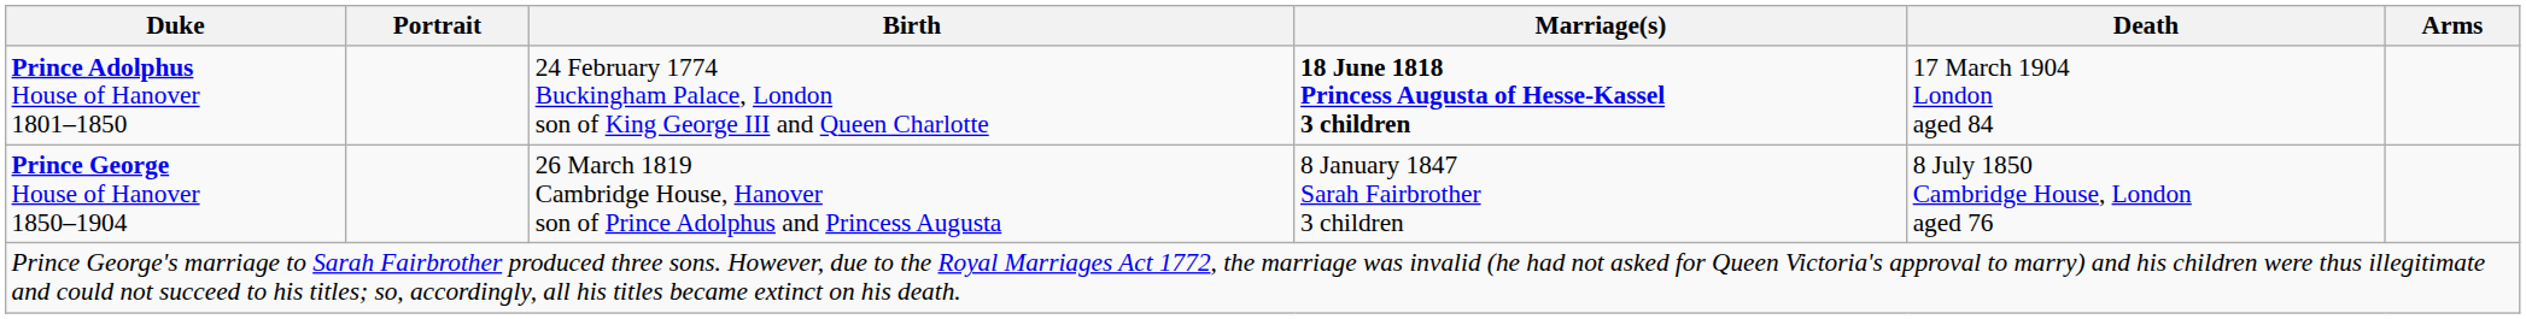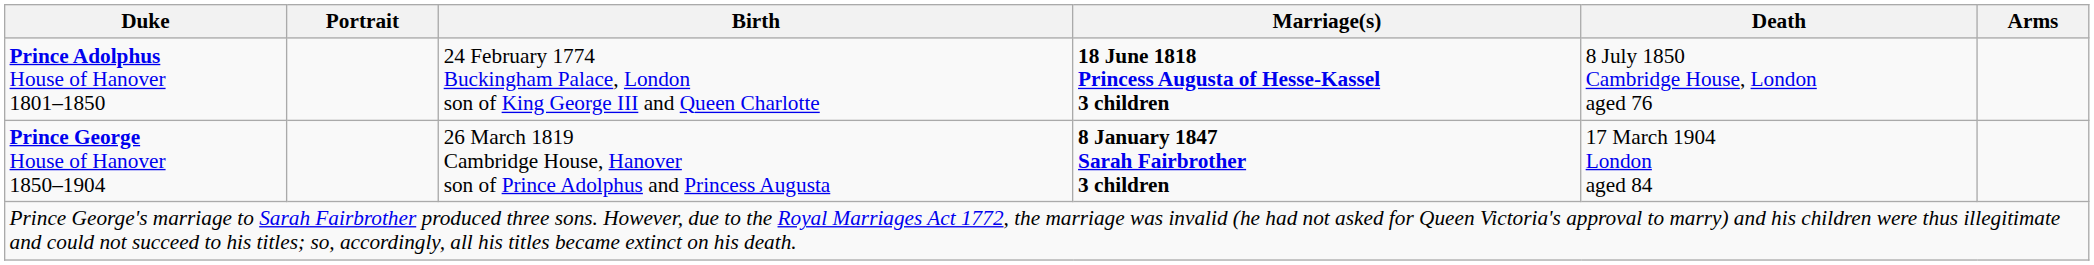 <table class="wikitable">
 <tr>
 <th>Duke</th>
 <th>Portrait</th>
 <th>Birth</th>
 <th>Marriage(s)</th>
 <th>Death</th>
 <th>Arms</th>
 </tr>
 <tr>
 <td><strong><a href='#'>Prince Adolphus</a></strong><br><a href='#'>House of Hanover</a><br>1801–1850<br></td>
 <td></td>
 <td>24 February 1774<br><a href='#'>Buckingham Palace</a>, <a href='#'>London</a><br>son of <a href='#'>King George III</a> and <a href='#'>Queen Charlotte</a></td>
 <td><strong>18 June 1818<br><a href='#'>Princess Augusta of Hesse-Kassel</a><br>3 children</strong></td>
-<td>17 March 1904<br><a href='#'>London</a><br>aged 84</td>
+<td>8 July 1850<br><a href='#'>Cambridge House</a>, <a href='#'>London</a><br>aged 76</td>
 <td></td>
 </tr>
 <tr>
 <td><strong><a href='#'>Prince George</a></strong><br><a href='#'>House of Hanover</a><br>1850–1904</td>
 <td></td>
 <td>26 March 1819<br>Cambridge House, <a href='#'>Hanover</a><br>son of <a href='#'>Prince Adolphus</a> and <a href='#'>Princess Augusta</a></td>
-<td>8 January 1847<br><a href='#'>Sarah Fairbrother</a><br>3 children</td>
-<td>8 July 1850<br><a href='#'>Cambridge House</a>, <a href='#'>London</a><br>aged 76</td>
+<td><strong>8 January 1847<br><a href='#'>Sarah Fairbrother</a><br>3 children</strong></td>
+<td>17 March 1904<br><a href='#'>London</a><br>aged 84</td>
 <td></td>
 </tr>
 <tr>
 <td colspan="6"><em>Prince George's marriage to <a href='#'>Sarah Fairbrother</a> produced three sons. However, due to the <a href='#'>Royal Marriages Act 1772</a>, the marriage was invalid (he had not asked for Queen Victoria's approval to marry) and his children were thus illegitimate and could not succeed to his titles; so, accordingly, all his titles became extinct on his death.</em></td>
 </tr>
 </table>
